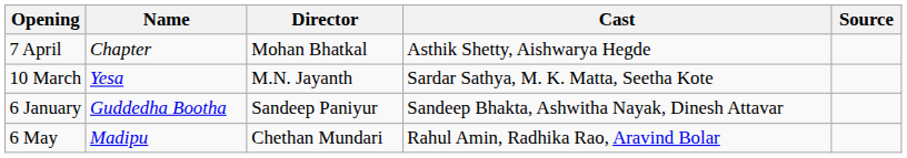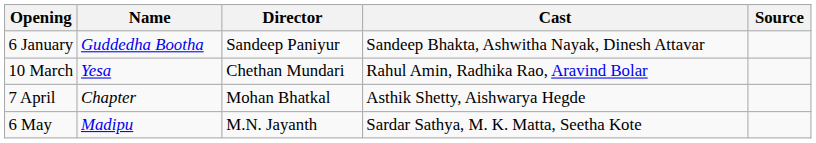 <table class="wikitable sortable">
 <tr>
 <th style="width:9%;">Opening</th>
 <th>Name</th>
 <th>Director</th>
 <th>Cast</th>
 <th>Source</th>
 </tr>
 <tr>
+<td>6 January</td>
+<td><a href='#'><em>Guddedha Bootha</em></a></td>
+<td>Sandeep Paniyur</td>
+<td>Sandeep Bhakta, Ashwitha Nayak, Dinesh Attavar</td>
+<td><br></td>
+</tr>
+<tr>
+<td>10 March</td>
+<td><a href='#'><em>Yesa</em></a></td>
+<td>Chethan Mundari</td>
+<td>Rahul Amin, Radhika Rao, <a href='#'>Aravind Bolar</a></td>
+<td><br></td>
+</tr>
+<tr>
 <td>7 April</td>
 <td><em>Chapter</em></td>
 <td>Mohan Bhatkal</td>
 <td>Asthik Shetty, Aishwarya Hegde</td>
 <td><br></td>
 </tr>
 <tr>
-<td>10 March</td>
-<td><a href='#'><em>Yesa</em></a></td>
+<td>6 May</td>
+<td><a href='#'><em>Madipu</em></a></td>
 <td>M.N. Jayanth</td>
 <td>Sardar Sathya, M. K. Matta, Seetha Kote</td>
 <td><br></td>
 </tr>
-<tr>
-<td>6 January</td>
-<td><a href='#'><em>Guddedha Bootha</em></a></td>
-<td>Sandeep Paniyur</td>
-<td>Sandeep Bhakta, Ashwitha Nayak, Dinesh Attavar</td>
-<td><br></td>
-</tr>
-<tr>
-<td>6 May</td>
-<td><a href='#'><em>Madipu</em></a></td>
-<td>Chethan Mundari</td>
-<td>Rahul Amin, Radhika Rao, <a href='#'>Aravind Bolar</a></td>
-<td><br></td>
-</tr>
 </table>
